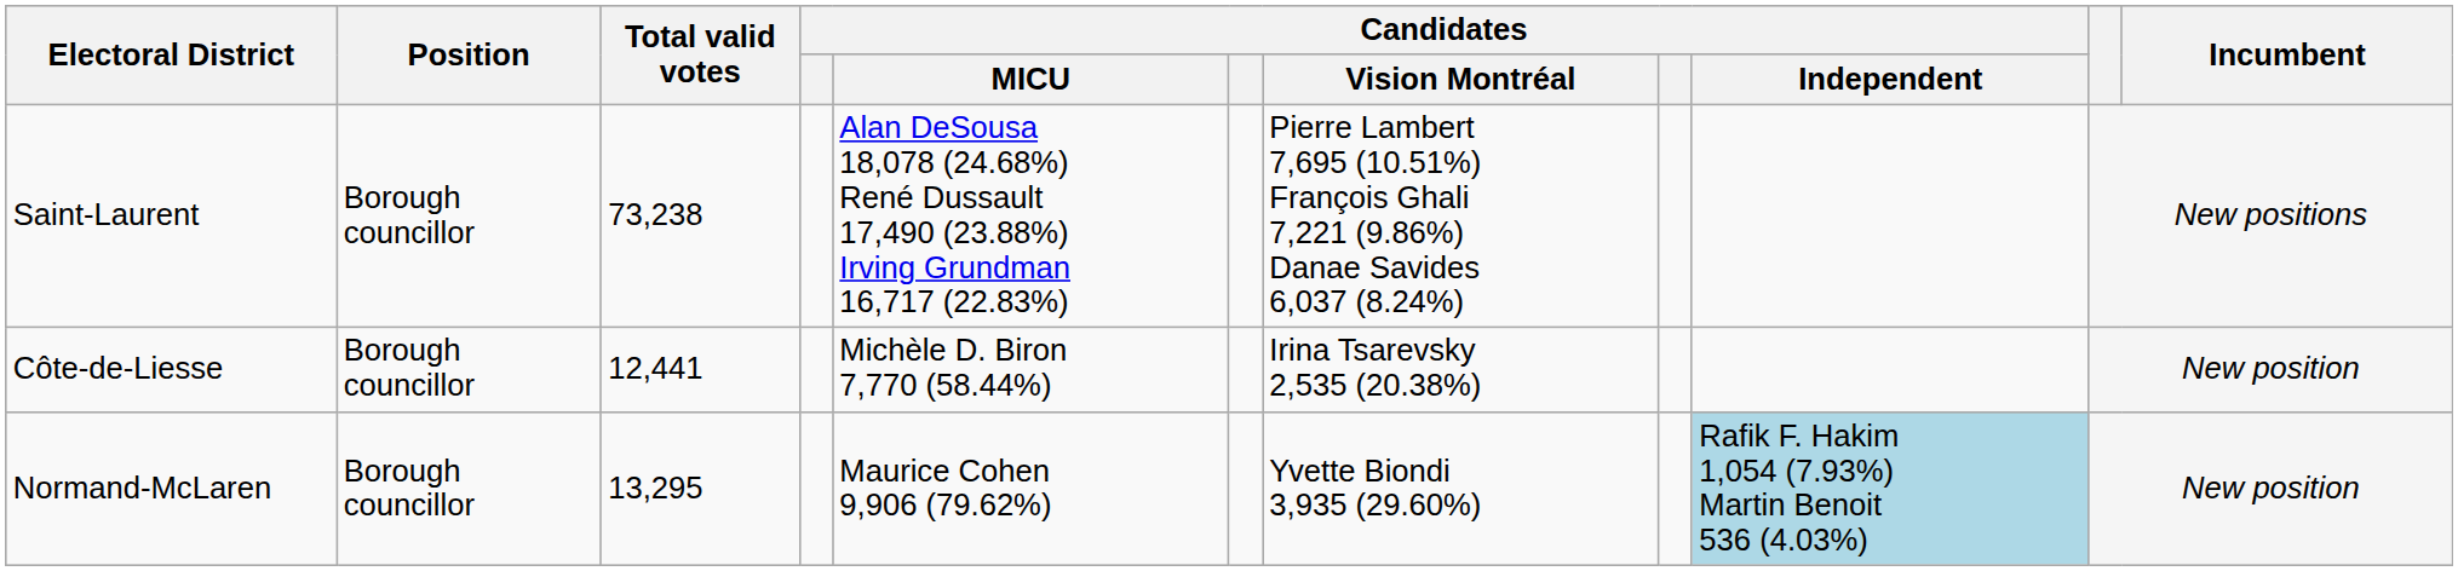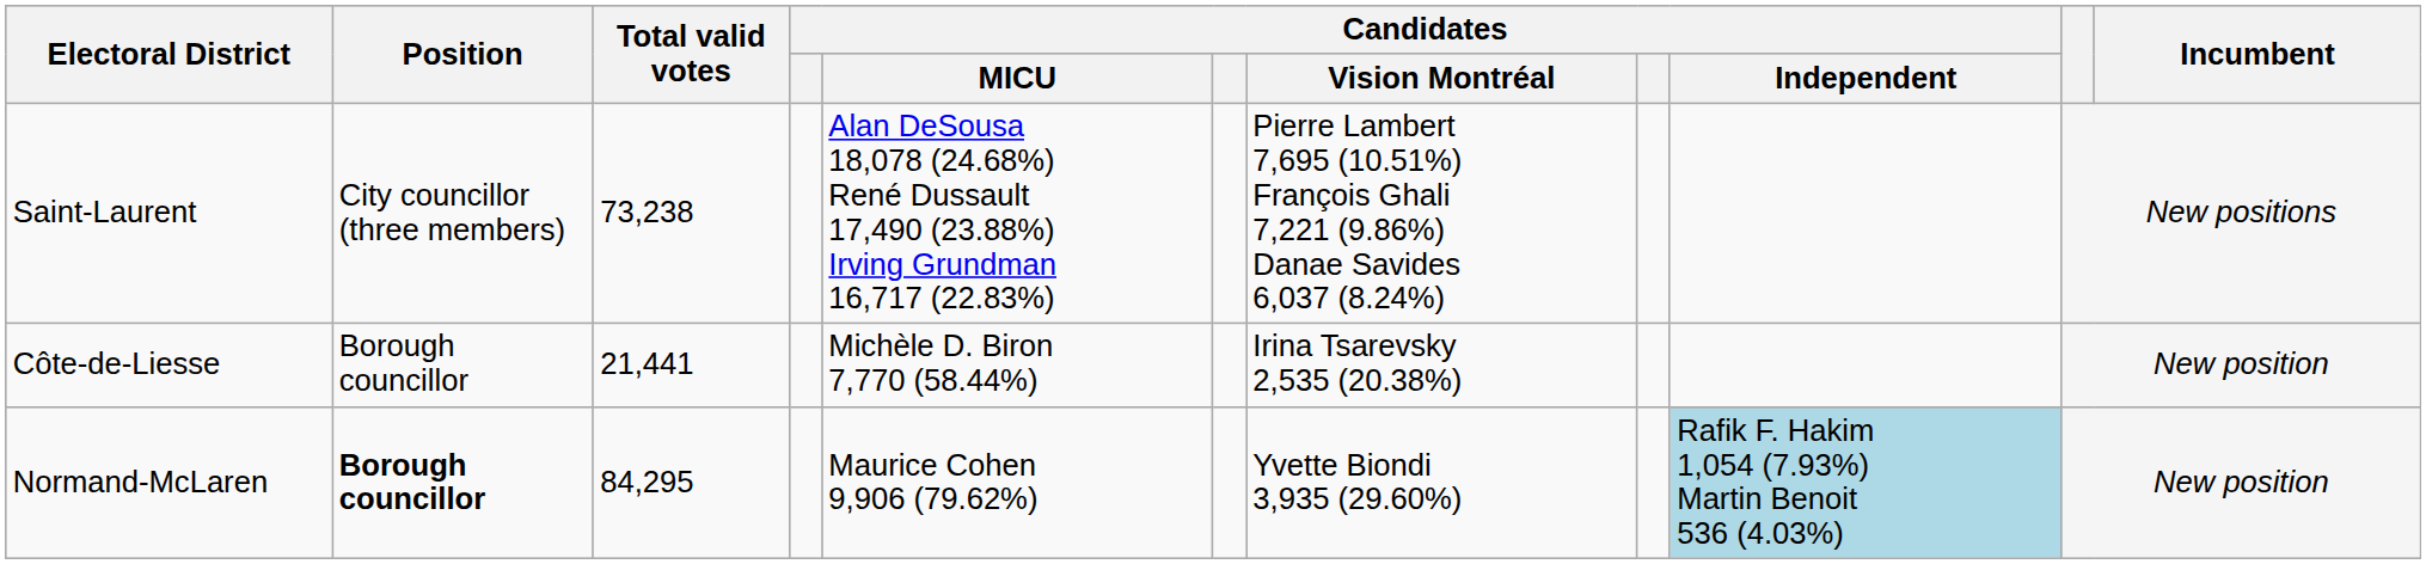 <table class="wikitable" width="100%">
 <tr>
 <th width=10% rowspan=2>Electoral District</th>
 <th width=8% rowspan=2>Position</th>
 <th width=6% rowspan=2>Total valid votes</th>
 <th colspan=6>Candidates</th>
 <th width=1% rowspan=2> </th>
 <th width=10% rowspan=2>Incumbent</th>
 </tr>
 <tr>
 <th width=1% > </th>
 <th width=12% >MICU</th>
 <th width=1% > </th>
 <th width=12% >Vision Montréal</th>
 <th width=1% > </th>
 <th width=12% >Independent</th>
 </tr>
 <tr>
 <td>Saint-Laurent</td>
-<td>Borough councillor</td>
+<td>City councillor<br>(three members)</td>
 <td>73,238</td>
 <td> </td>
 <td><a href='#'>Alan DeSousa</a><br>18,078 (24.68%)<br>René Dussault<br>17,490 (23.88%)<br><a href='#'>Irving Grundman</a><br>16,717 (22.83%)</td>
 <td></td>
 <td>Pierre Lambert<br>7,695 (10.51%)<br>François Ghali<br>7,221 (9.86%)<br>Danae Savides<br>6,037 (8.24%)</td>
 <td></td>
 <td></td>
 <td colspan="2" style="background:whitesmoke; text-align:center;"><em>New positions</em></td>
 </tr>
 <tr>
 <td>Côte-de-Liesse</td>
 <td>Borough councillor</td>
-<td>12,441</td>
+<td>21,441</td>
 <td></td>
 <td>Michèle D. Biron<br>7,770 (58.44%)</td>
 <td></td>
 <td>Irina Tsarevsky<br>2,535 (20.38%)</td>
 <td></td>
 <td></td>
 <td colspan="2" style="background:whitesmoke; text-align:center;"><em>New position</em></td>
 </tr>
 <tr>
 <td>Normand-McLaren</td>
-<td>Borough councillor</td>
-<td>13,295</td>
+<td><strong>Borough councillor</strong></td>
+<td>84,295</td>
 <td> </td>
 <td>Maurice Cohen<br>9,906 (79.62%)</td>
 <td></td>
 <td>Yvette Biondi<br>3,935 (29.60%)</td>
 <td></td>
 <td style="background: lightblue;">Rafik F. Hakim<br>1,054 (7.93%)<br>Martin Benoit<br>536 (4.03%)</td>
 <td colspan="2" style="background:whitesmoke; text-align:center;"><em>New position</em></td>
 </tr>
 </table>
